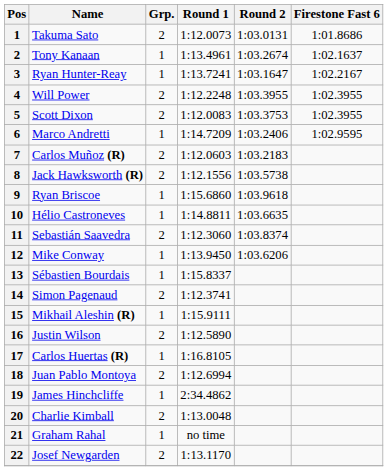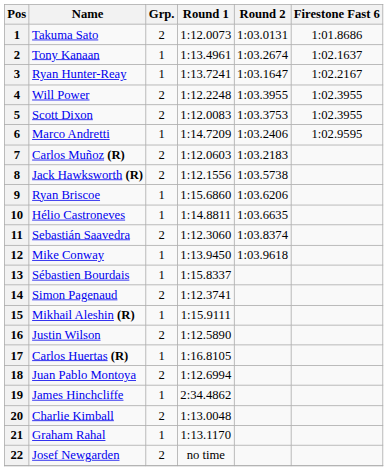 <table class="wikitable sortable" "style=fontsize=95%">
 <tr>
 <th>Pos</th>
 <th>Name</th>
 <th>Grp.</th>
 <th>Round 1</th>
 <th>Round 2</th>
 <th>Firestone Fast 6</th>
 </tr>
 <tr>
 <th scope="row">1</th>
 <td> <a href='#'>Takuma Sato</a></td>
 <td style="text-align: center;">2</td>
 <td align="center">1:12.0073</td>
 <td align="center">1:03.0131</td>
 <td align="center">1:01.8686</td>
 </tr>
 <tr>
 <th scope="row">2</th>
 <td> <a href='#'>Tony Kanaan</a></td>
 <td style="text-align: center;">1</td>
 <td align="center">1:13.4961</td>
 <td align="center">1:03.2674</td>
 <td align="center">1:02.1637</td>
 </tr>
 <tr>
 <th scope="row">3</th>
 <td> <a href='#'>Ryan Hunter-Reay</a></td>
 <td style="text-align: center;">1</td>
 <td align="center">1:13.7241</td>
 <td align="center">1:03.1647</td>
 <td align="center">1:02.2167</td>
 </tr>
 <tr>
 <th scope="row">4</th>
 <td> <a href='#'>Will Power</a></td>
 <td style="text-align: center;">2</td>
 <td align="center">1:12.2248</td>
 <td align="center">1:03.3955</td>
 <td align="center">1:02.3955</td>
 </tr>
 <tr>
 <th scope="row">5</th>
 <td> <a href='#'>Scott Dixon</a></td>
 <td style="text-align: center;">2</td>
 <td align="center">1:12.0083</td>
 <td align="center">1:03.3753</td>
 <td align="center">1:02.3955</td>
 </tr>
 <tr>
 <th scope="row">6</th>
 <td> <a href='#'>Marco Andretti</a></td>
 <td style="text-align: center;">1</td>
 <td align="center">1:14.7209</td>
 <td align="center">1:03.2406</td>
 <td align="center">1:02.9595</td>
 </tr>
 <tr>
 <th scope="row">7</th>
 <td> <a href='#'>Carlos Muñoz</a> <strong>(R)</strong></td>
 <td style="text-align: center;">2</td>
 <td align="center">1:12.0603</td>
 <td align="center">1:03.2183</td>
 <td></td>
 </tr>
 <tr>
 <th scope="row">8</th>
 <td> <a href='#'>Jack Hawksworth</a> <strong>(R)</strong></td>
 <td style="text-align: center;">2</td>
 <td align="center">1:12.1556</td>
 <td align="center">1:03.5738</td>
 <td></td>
 </tr>
 <tr>
 <th scope="row">9</th>
 <td> <a href='#'>Ryan Briscoe</a></td>
 <td style="text-align: center;">1</td>
 <td align="center">1:15.6860</td>
-<td align="center">1:03.9618</td>
+<td align="center">1:03.6206</td>
 <td></td>
 </tr>
 <tr>
 <th scope="row">10</th>
 <td> <a href='#'>Hélio Castroneves</a></td>
 <td style="text-align: center;">1</td>
 <td align="center">1:14.8811</td>
 <td align="center">1:03.6635</td>
 <td></td>
 </tr>
 <tr>
 <th scope="row">11</th>
 <td> <a href='#'>Sebastián Saavedra</a></td>
 <td style="text-align: center;">2</td>
 <td align="center">1:12.3060</td>
 <td align="center">1:03.8374</td>
 <td></td>
 </tr>
 <tr>
 <th scope="row">12</th>
 <td> <a href='#'>Mike Conway</a></td>
 <td style="text-align: center;">1</td>
 <td align="center">1:13.9450</td>
-<td align="center">1:03.6206</td>
+<td align="center">1:03.9618</td>
 <td></td>
 </tr>
 <tr>
 <th scope="row">13</th>
 <td> <a href='#'>Sébastien Bourdais</a></td>
 <td style="text-align: center;">1</td>
 <td align="center">1:15.8337</td>
 <td></td>
 <td></td>
 </tr>
 <tr>
 <th scope="row">14</th>
 <td> <a href='#'>Simon Pagenaud</a></td>
 <td style="text-align: center;">2</td>
 <td align="center">1:12.3741</td>
 <td></td>
 <td></td>
 </tr>
 <tr>
 <th scope="row">15</th>
 <td> <a href='#'>Mikhail Aleshin</a> <strong>(R)</strong></td>
 <td style="text-align: center;">1</td>
 <td align="center">1:15.9111</td>
 <td></td>
 <td></td>
 </tr>
 <tr>
 <th scope="row">16</th>
 <td> <a href='#'>Justin Wilson</a></td>
 <td style="text-align: center;">2</td>
 <td align="center">1:12.5890</td>
 <td></td>
 <td></td>
 </tr>
 <tr>
 <th scope="row">17</th>
 <td> <a href='#'>Carlos Huertas</a> <strong>(R)</strong></td>
 <td style="text-align: center;">1</td>
 <td align="center">1:16.8105</td>
 <td></td>
 <td></td>
 </tr>
 <tr>
 <th scope="row">18</th>
 <td> <a href='#'>Juan Pablo Montoya</a></td>
 <td style="text-align: center;">2</td>
 <td align="center">1:12.6994</td>
 <td></td>
 <td></td>
 </tr>
 <tr>
 <th scope="row">19</th>
 <td> <a href='#'>James Hinchcliffe</a></td>
 <td style="text-align: center;">1</td>
 <td align="center">2:34.4862</td>
 <td></td>
 <td></td>
 </tr>
 <tr>
 <th scope="row">20</th>
 <td> <a href='#'>Charlie Kimball</a></td>
 <td style="text-align: center;">2</td>
 <td align="center">1:13.0048</td>
 <td></td>
 <td></td>
 </tr>
 <tr>
 <th scope="row">21</th>
 <td> <a href='#'>Graham Rahal</a></td>
 <td style="text-align: center;">1</td>
-<td align="center">no time</td>
+<td align="center">1:13.1170</td>
 <td></td>
 <td></td>
 </tr>
 <tr>
 <th scope="row">22</th>
 <td> <a href='#'>Josef Newgarden</a></td>
 <td style="text-align: center;">2</td>
-<td align="center">1:13.1170</td>
+<td align="center">no time</td>
 <td></td>
 <td></td>
 </tr>
 <tr>
 </tr>
 </table>
